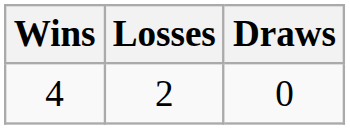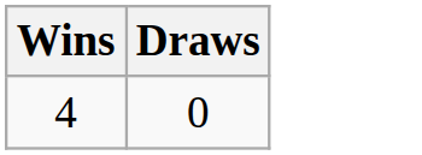 <table class="wikitable">
 <tr>
 <th>Wins</th>
-<th>Losses</th>
 <th>Draws</th>
 </tr>
 <tr>
 <td align="center">4</td>
-<td align="center">2</td>
 <td align="center">0</td>
 </tr>
 </table>
